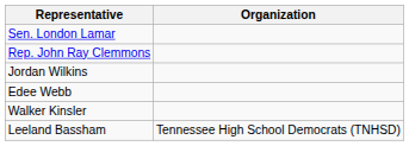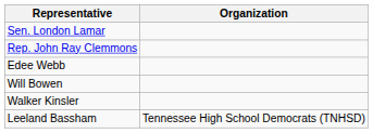 <table class="wikitable">
 <tr>
 <th>Representative</th>
 <th>Organization</th>
 </tr>
 <tr>
 <td><a href='#'>Sen. London Lamar</a></td>
 <td></td>
 </tr>
 <tr>
 <td><a href='#'>Rep. John Ray Clemmons</a></td>
 <td></td>
 </tr>
 <tr>
-<td>Jordan Wilkins</td>
+<td>Edee Webb</td>
 <td></td>
 </tr>
 <tr>
-<td>Edee Webb</td>
+<td>Will Bowen</td>
 <td></td>
 </tr>
 <tr>
 <td>Walker Kinsler</td>
 <td></td>
 </tr>
 <tr>
 <td>Leeland Bassham</td>
 <td>Tennessee High School Democrats (TNHSD)</td>
 </tr>
 </table>
